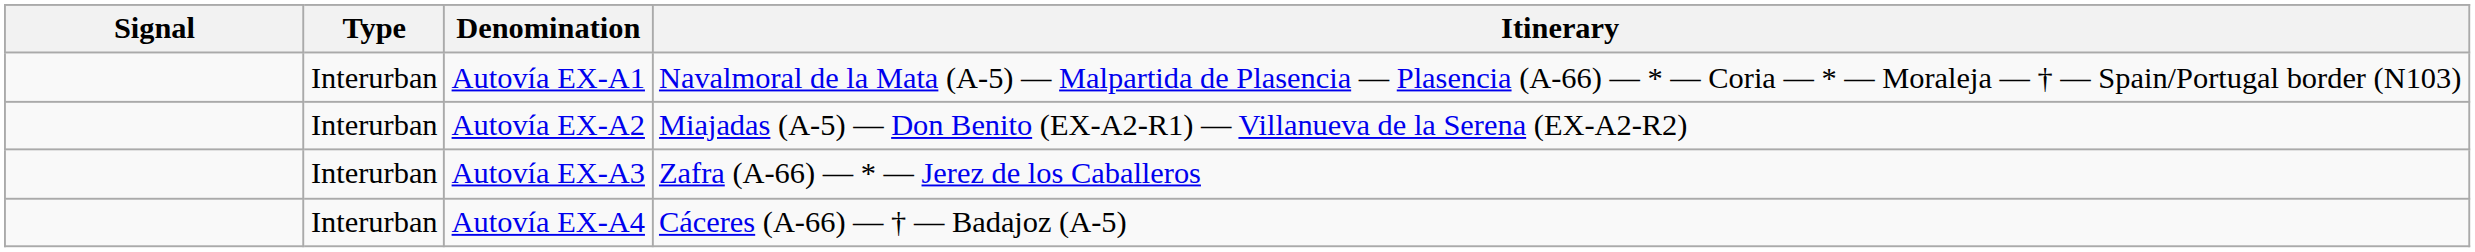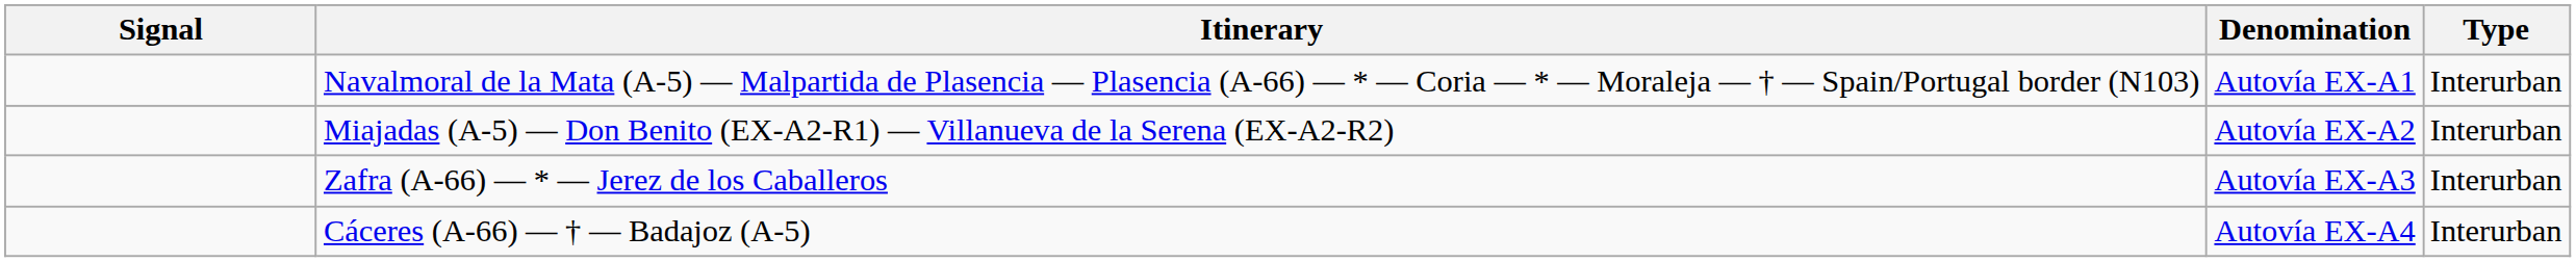 <table class="wikitable">
 <tr>
 <th width="150px">Signal</th>
+<th>Itinerary</th>
+<th>Denomination</th>
 <th>Type</th>
-<th>Denomination</th>
-<th>Itinerary</th>
 </tr>
 <tr>
 <td></td>
+<td><a href='#'>Navalmoral de la Mata</a> (A-5) — <a href='#'>Malpartida de Plasencia</a> — <a href='#'>Plasencia</a> (A-66) — * — Coria — * — Moraleja — † — Spain/Portugal border (N103)</td>
+<td><a href='#'>Autovía EX-A1</a></td>
 <td>Interurban</td>
-<td><a href='#'>Autovía EX-A1</a></td>
-<td><a href='#'>Navalmoral de la Mata</a> (A-5) — <a href='#'>Malpartida de Plasencia</a> — <a href='#'>Plasencia</a> (A-66) — * — Coria — * — Moraleja — † — Spain/Portugal border (N103)</td>
 </tr>
 <tr>
 <td></td>
+<td><a href='#'>Miajadas</a> (A-5) — <a href='#'>Don Benito</a> (EX-A2-R1) — <a href='#'>Villanueva de la Serena</a> (EX-A2-R2)</td>
+<td><a href='#'>Autovía EX-A2</a></td>
 <td>Interurban</td>
-<td><a href='#'>Autovía EX-A2</a></td>
-<td><a href='#'>Miajadas</a> (A-5) — <a href='#'>Don Benito</a> (EX-A2-R1) — <a href='#'>Villanueva de la Serena</a> (EX-A2-R2)</td>
 </tr>
 <tr>
 <td></td>
+<td><a href='#'>Zafra</a> (A-66) — * — <a href='#'>Jerez de los Caballeros</a></td>
+<td><a href='#'>Autovía EX-A3</a></td>
 <td>Interurban</td>
-<td><a href='#'>Autovía EX-A3</a></td>
-<td><a href='#'>Zafra</a> (A-66) — * — <a href='#'>Jerez de los Caballeros</a></td>
 </tr>
 <tr>
 <td></td>
+<td><a href='#'>Cáceres</a> (A-66) — † —  Badajoz (A-5)</td>
+<td><a href='#'>Autovía EX-A4</a></td>
 <td>Interurban</td>
-<td><a href='#'>Autovía EX-A4</a></td>
-<td><a href='#'>Cáceres</a> (A-66) — † —  Badajoz (A-5)</td>
 </tr>
 </table>
